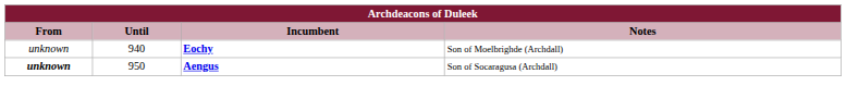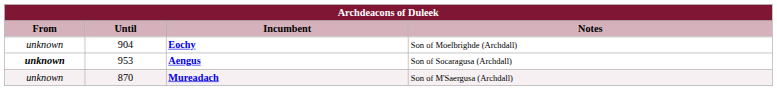 <table class="wikitable" style="width:95%;" border="1" cellpadding="2">
 <tr>
 <th colspan="4" style="background-color: #7F1734; color: white;">Archdeacons of Duleek</th>
 </tr>
 <tr valign=top>
 <th style="background-color:#D4B1BB" width="10%">From</th>
 <th style="background-color:#D4B1BB" width="10%">Until</th>
 <th style="background-color:#D4B1BB" width="30%">Incumbent</th>
 <th style="background-color:#D4B1BB" width="45%">Notes</th>
 </tr>
 <tr valign=top bgcolor="white">
 <td align=center><em>unknown</em></td>
-<td align=center>940</td>
+<td align=center>904</td>
 <td><strong><a href='#'>Eochy</a></strong></td>
 <td><small>Son of Moelbrighde (Archdall)</small></td>
 </tr>
 <tr valign=top bgcolor="white">
 <td align=center><strong><em>unknown</em></strong></td>
-<td align=center>950</td>
+<td align=center>953</td>
 <td><strong><a href='#'>Aengus</a></strong></td>
 <td><small>Son of Socaragusa (Archdall)</small></td>
 </tr>
+<tr valign=top bgcolor="#F7F0F2">
+<td align=center><em>unknown</em></td>
+<td align=center>870</td>
+<td><strong><a href='#'>Mureadach</a></strong></td>
+<td><small>Son of M'Saergusa (Archdall)</small></td>
+</tr>
 </table>
